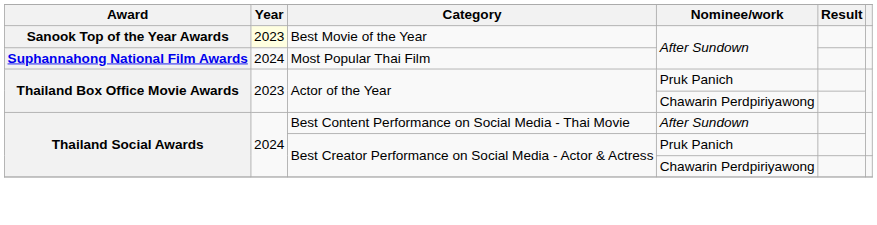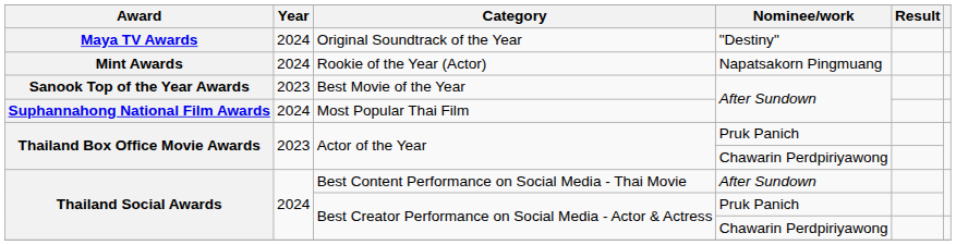 <table class="wikitable sortable plainrowheaders">
 <tr style="background:#ccc; text-align:center;">
 </tr>
 <tr>
 <th scope="col">Award</th>
 <th scope="col">Year</th>
 <th scope="col">Category</th>
 <th scope="col">Nominee/work</th>
 <th scope="col">Result</th>
 <th scope="col" class="unsortable"></th>
 </tr>
 <tr>
+<th scope="row"><a href='#'>Maya TV Awards</a></th>
+<td style="text-align:center;">2024</td>
+<td>Original Soundtrack of the Year</td>
+<td>"Destiny"</td>
+<td></td>
+<td style="text-align:center;"></td>
+</tr>
+<tr>
+<th scope="row">Mint Awards</th>
+<td style="text-align:center;">2024</td>
+<td>Rookie of the Year (Actor)</td>
+<td>Napatsakorn Pingmuang</td>
+<td></td>
+<td style="text-align:center;"></td>
+</tr>
+<tr>
 <th scope="row">Sanook Top of the Year Awards</th>
-<td style="background: lightyellow; text-align:center;">2023</td>
+<td style="text-align:center;">2023</td>
 <td>Best Movie of the Year</td>
 <td rowspan=2><em>After Sundown</em></td>
 <td></td>
 <td style="text-align:center"></td>
 </tr>
 <tr>
 <th scope="row"><a href='#'>Suphannahong National Film Awards</a></th>
 <td style="text-align:center;">2024</td>
 <td>Most Popular Thai Film</td>
 <td></td>
 <td style="text-align:center"></td>
 </tr>
 <tr>
 <th scope="row" rowspan=2>Thailand Box Office Movie Awards</th>
 <td style="text-align:center;" rowspan=2>2023</td>
 <td rowspan=2>Actor of the Year</td>
 <td>Pruk Panich</td>
 <td></td>
 <td style="text-align:center;" rowspan=2></td>
 </tr>
 <tr>
 <td>Chawarin Perdpiriyawong</td>
 <td></td>
 </tr>
 <tr>
 <th scope="row" rowspan=3>Thailand Social Awards</th>
 <td style="text-align:center;" rowspan=3>2024</td>
 <td>Best Content Performance on Social Media - Thai Movie</td>
 <td><em>After Sundown</em></td>
 <td></td>
 <td style="text-align:center;" rowspan=2></td>
 </tr>
 <tr>
 <td rowspan=2>Best Creator Performance on Social Media - Actor & Actress</td>
 <td>Pruk Panich</td>
 <td></td>
 </tr>
 <tr>
 <td>Chawarin Perdpiriyawong</td>
 <td></td>
 <td style="text-align:center;"></td>
 </tr>
 <tr>
 </tr>
 </table>
